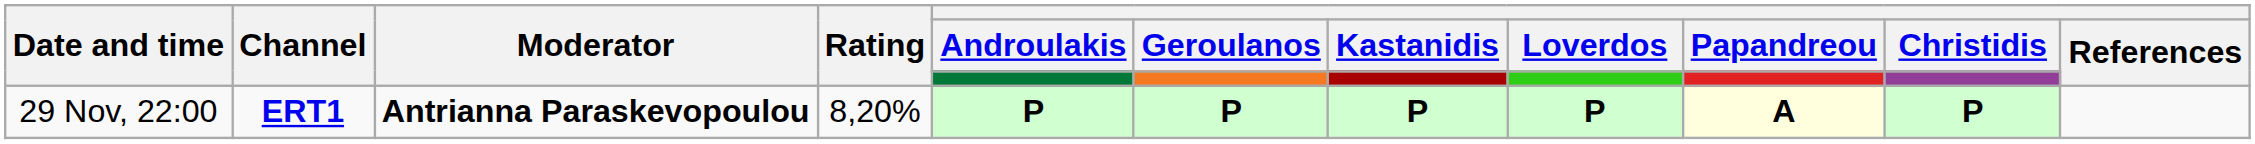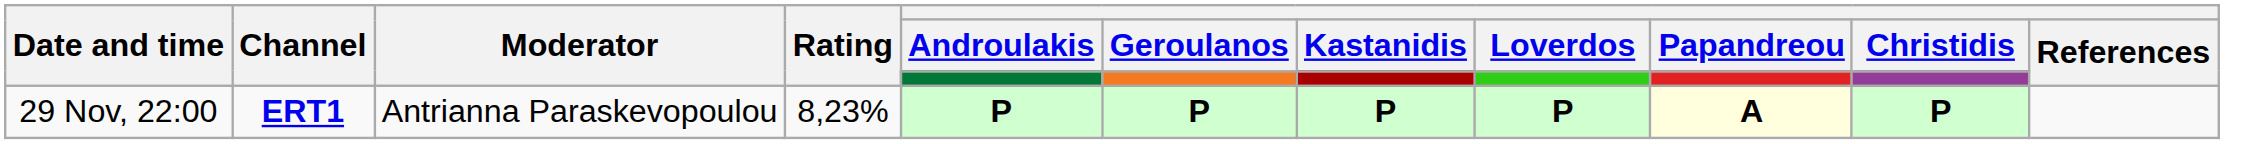 <table class="wikitable" style="font-size:85%; text-align:center;">
 <tr>
 <th rowspan="3">Date and time</th>
 <th rowspan="3">Channel</th>
 <th rowspan="3">Moderator</th>
 <th rowspan="3">Rating</th>
 <th colspan="19">      </th>
 </tr>
 <tr>
 <th scope="col" style="width:5em;"><a href='#'>Androulakis</a></th>
 <th scope="col" style="width:5em;"><a href='#'>Geroulanos</a></th>
 <th scope="col" style="width:5em;"><a href='#'>Kastanidis</a></th>
 <th scope="col" style="width:5em;"><a href='#'>Loverdos</a></th>
 <th scope="col" style="width:5em;"><a href='#'>Papandreou</a></th>
 <th scope="col" style="width:5em;"><a href='#'>Christidis</a></th>
 <th rowspan="2">References</th>
 </tr>
 <tr>
 <th style="color:inherit;background:#007838;"></th>
 <th style="color:inherit;background:#F47921;"></th>
 <th style="color:inherit;background:#A90000;"></th>
 <th style="color:inherit;background:#2ECD16;"></th>
 <th style="color:inherit;background:#E22222;"></th>
 <th style="color:inherit;background:#923D98;"></th>
 </tr>
 <tr>
 <td style="white-space:nowrap; text-align:center;">29 Nov, 22:00</td>
 <td style="white-space:nowrap; text-align:center;"><strong><a href='#'>ERT1</a></strong></td>
-<td style="white-space:nowrap; text-align:center;"><strong>Antrianna Paraskevopoulou</strong></td>
-<td style="white-space:nowrap; text-align:center;">8,20%</td>
+<td style="white-space:nowrap; text-align:center;">Antrianna Paraskevopoulou</td>
+<td style="white-space:nowrap; text-align:center;">8,23%</td>
 <td style="background:#D0FFD0;"><strong>P</strong></td>
 <td style="background:#D0FFD0;"><strong>P</strong></td>
 <td style="background:#D0FFD0;"><strong>P</strong></td>
 <td style="background:#D0FFD0;"><strong>P</strong></td>
 <td style="background:#FFFFDD;"><strong>A</strong></td>
 <td style="background:#D0FFD0;"><strong>P</strong></td>
 <td></td>
 </tr>
 </table>
